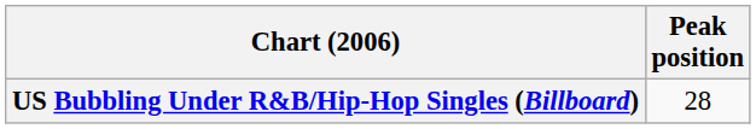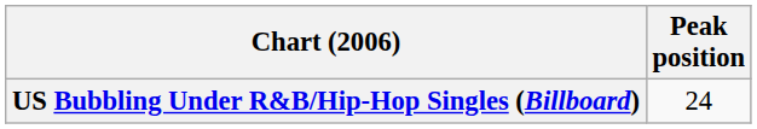 <table class="wikitable sortable plainrowheaders" style="text-align:center">
 <tr>
 <th scope="col">Chart (2006)</th>
 <th scope="col">Peak<br>position</th>
 </tr>
 <tr>
 <th scope="row">US <a href='#'>Bubbling Under R&B/Hip-Hop Singles</a> (<em><a href='#'>Billboard</a></em>)</th>
-<td style="text-align:center;">28</td>
+<td style="text-align:center;">24</td>
 </tr>
 </table>
